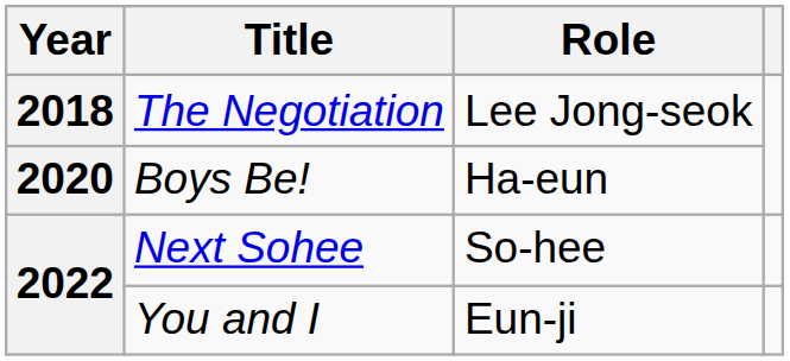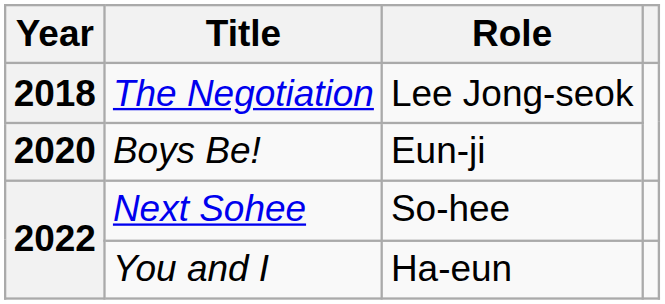 <table class="wikitable plainrowheaders sortable">
 <tr>
 <th scope="col">Year</th>
 <th scope="col">Title</th>
 <th scope="col">Role</th>
 <th scope="col" class="unsortable"></th>
 </tr>
 <tr>
 <th scope="row">2018</th>
 <td><a href='#'><em>The Negotiation</em></a></td>
 <td>Lee Jong-seok</td>
 <td rowspan="2" style="text-align:center"></td>
 </tr>
 <tr>
 <th scope="row">2020</th>
 <td><em>Boys Be! </em></td>
-<td>Ha-eun</td>
+<td>Eun-ji</td>
 </tr>
 <tr>
 <th scope="row" rowspan="2">2022</th>
 <td><em><a href='#'>Next Sohee</a></em></td>
 <td>So-hee</td>
 <td style="text-align:center"></td>
 </tr>
 <tr>
 <td><em>You and I</em></td>
-<td>Eun-ji</td>
+<td>Ha-eun</td>
 <td style="text-align:center"></td>
 </tr>
 </table>
